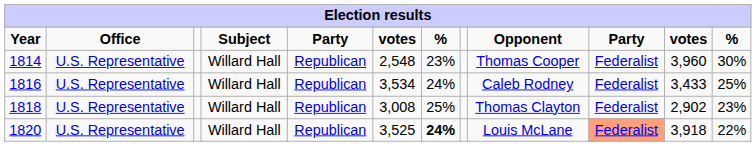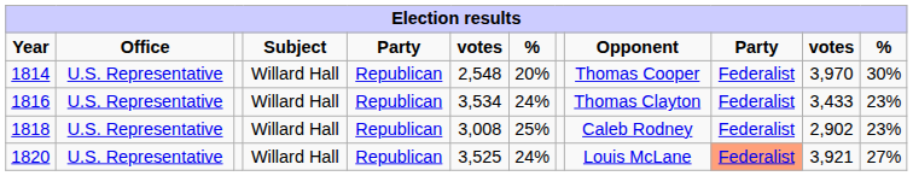 <table class="wikitable"  style="text-align:center; width:94%; margin:auto;">
 <tr style="background:#ccc;">
 <th colspan="12" style="background:#ccf;">Election results</th>
 </tr>
 <tr>
 <td><strong>Year</strong></td>
 <td><strong>Office</strong></td>
 <td></td>
 <td><strong>Subject</strong></td>
 <td><strong>Party</strong></td>
 <td><strong>votes</strong></td>
 <td><strong>%</strong></td>
 <td></td>
 <td><strong>Opponent</strong></td>
 <td><strong>Party</strong></td>
 <td><strong>votes</strong></td>
 <td><strong>%</strong></td>
 </tr>
 <tr>
 <td><a href='#'>1814</a></td>
 <td><a href='#'>U.S. Representative</a></td>
 <td></td>
 <td>Willard Hall</td>
 <td><a href='#'>Republican</a></td>
 <td>2,548</td>
-<td>23%</td>
+<td>20%</td>
 <td></td>
 <td><a href='#'>Thomas Cooper</a></td>
 <td><a href='#'>Federalist</a></td>
-<td>3,960</td>
+<td>3,970</td>
 <td>30%</td>
 </tr>
 <tr>
 <td><a href='#'>1816</a></td>
 <td><a href='#'>U.S. Representative</a></td>
 <td></td>
 <td>Willard Hall</td>
 <td><a href='#'>Republican</a></td>
 <td>3,534</td>
 <td>24%</td>
 <td></td>
-<td><a href='#'>Caleb Rodney</a></td>
+<td><a href='#'>Thomas Clayton</a></td>
 <td><a href='#'>Federalist</a></td>
 <td>3,433</td>
-<td>25%</td>
+<td>23%</td>
 </tr>
 <tr>
 <td><a href='#'>1818</a></td>
 <td><a href='#'>U.S. Representative</a></td>
 <td></td>
 <td>Willard Hall</td>
 <td><a href='#'>Republican</a></td>
 <td>3,008</td>
 <td>25%</td>
 <td></td>
-<td><a href='#'>Thomas Clayton</a></td>
+<td><a href='#'>Caleb Rodney</a></td>
 <td><a href='#'>Federalist</a></td>
 <td>2,902</td>
 <td>23%</td>
 </tr>
 <tr>
 <td><a href='#'>1820</a></td>
 <td><a href='#'>U.S. Representative</a></td>
 <td></td>
 <td>Willard Hall</td>
 <td><a href='#'>Republican</a></td>
 <td>3,525</td>
-<td><strong>24%</strong></td>
+<td>24%</td>
 <td></td>
 <td><a href='#'>Louis McLane</a></td>
 <td style="background: lightsalmon;"><a href='#'>Federalist</a></td>
-<td>3,918</td>
-<td>22%</td>
+<td>3,921</td>
+<td>27%</td>
 </tr>
 </table>
